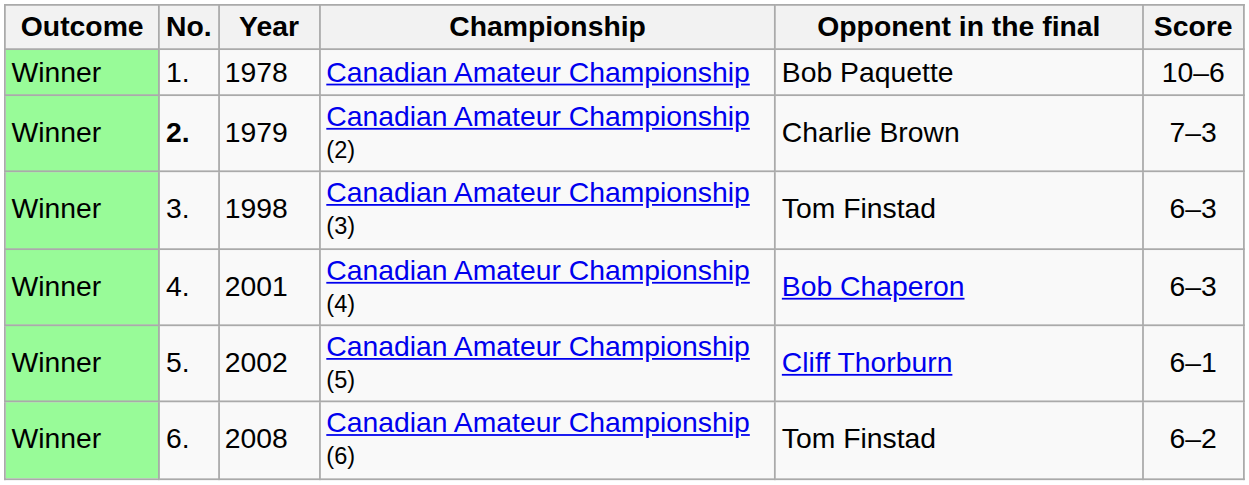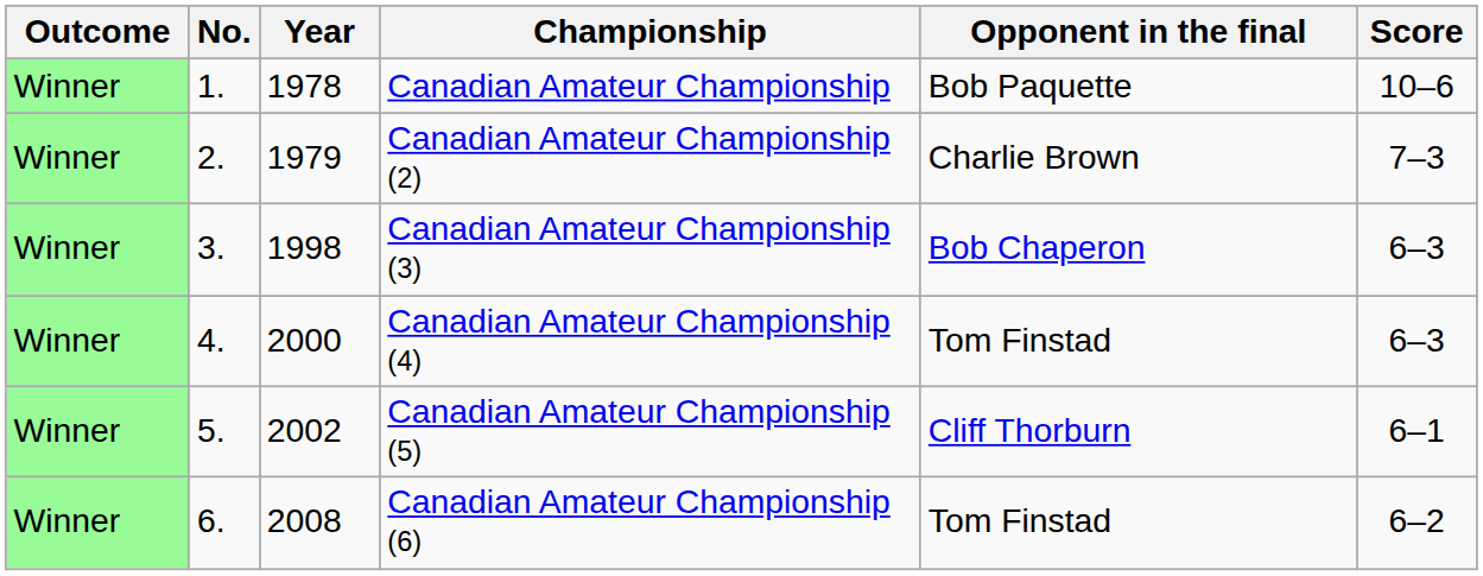 <table class="wikitable">
 <tr>
 <th width="80">Outcome</th>
 <th width="20">No.</th>
 <th width="50">Year</th>
 <th width="250">Championship</th>
 <th width="200">Opponent in the final</th>
 <th width="50">Score</th>
 </tr>
 <tr>
 <td style="background:#98FB98">Winner</td>
 <td>1.</td>
 <td>1978</td>
 <td><a href='#'>Canadian Amateur Championship</a></td>
 <td> Bob Paquette</td>
 <td align="center">10–6</td>
 </tr>
 <tr>
 <td style="background:#98FB98">Winner</td>
-<td><strong>2.</strong></td>
+<td>2.</td>
 <td>1979</td>
 <td><a href='#'>Canadian Amateur Championship</a> <small>(2)</small></td>
 <td> Charlie Brown</td>
 <td align="center">7–3</td>
 </tr>
 <tr>
 <td style="background:#98FB98">Winner</td>
 <td>3.</td>
 <td>1998</td>
 <td><a href='#'>Canadian Amateur Championship</a> <small>(3)</small></td>
-<td> Tom Finstad</td>
+<td> <a href='#'>Bob Chaperon</a></td>
 <td align="center">6–3</td>
 </tr>
 <tr>
 <td style="background:#98FB98">Winner</td>
 <td>4.</td>
-<td>2001</td>
+<td>2000</td>
 <td><a href='#'>Canadian Amateur Championship</a> <small>(4)</small></td>
-<td> <a href='#'>Bob Chaperon</a></td>
+<td> Tom Finstad</td>
 <td align="center">6–3</td>
 </tr>
 <tr>
 <td style="background:#98FB98">Winner</td>
 <td>5.</td>
 <td>2002</td>
 <td><a href='#'>Canadian Amateur Championship</a> <small>(5)</small></td>
 <td> <a href='#'>Cliff Thorburn</a></td>
 <td align="center">6–1</td>
 </tr>
 <tr>
 <td style="background:#98FB98">Winner</td>
 <td>6.</td>
 <td>2008</td>
 <td><a href='#'>Canadian Amateur Championship</a> <small>(6)</small></td>
 <td> Tom Finstad</td>
 <td align="center">6–2</td>
 </tr>
 </table>
